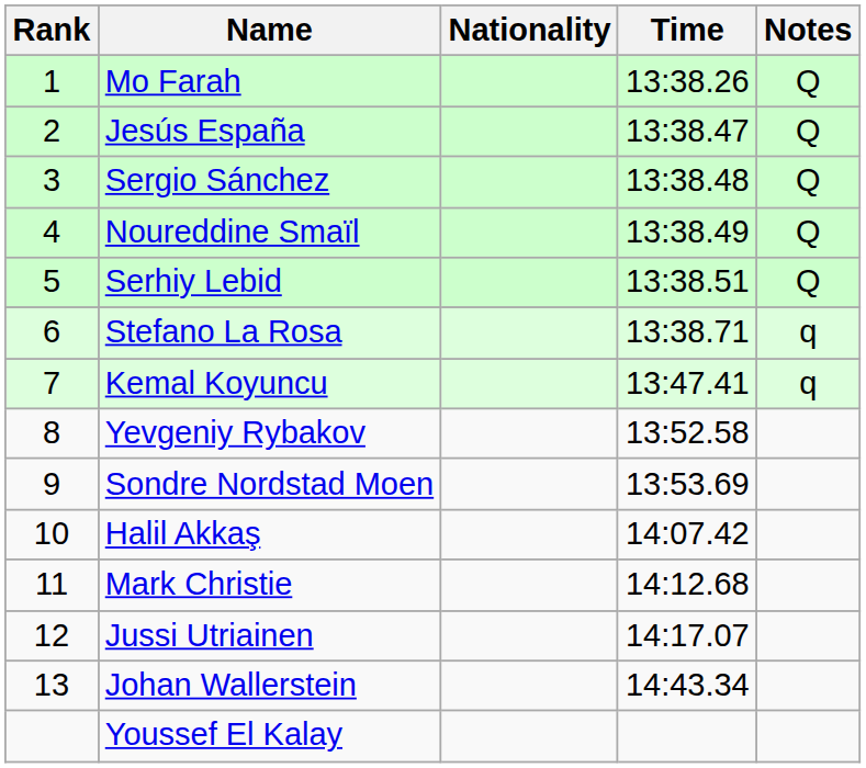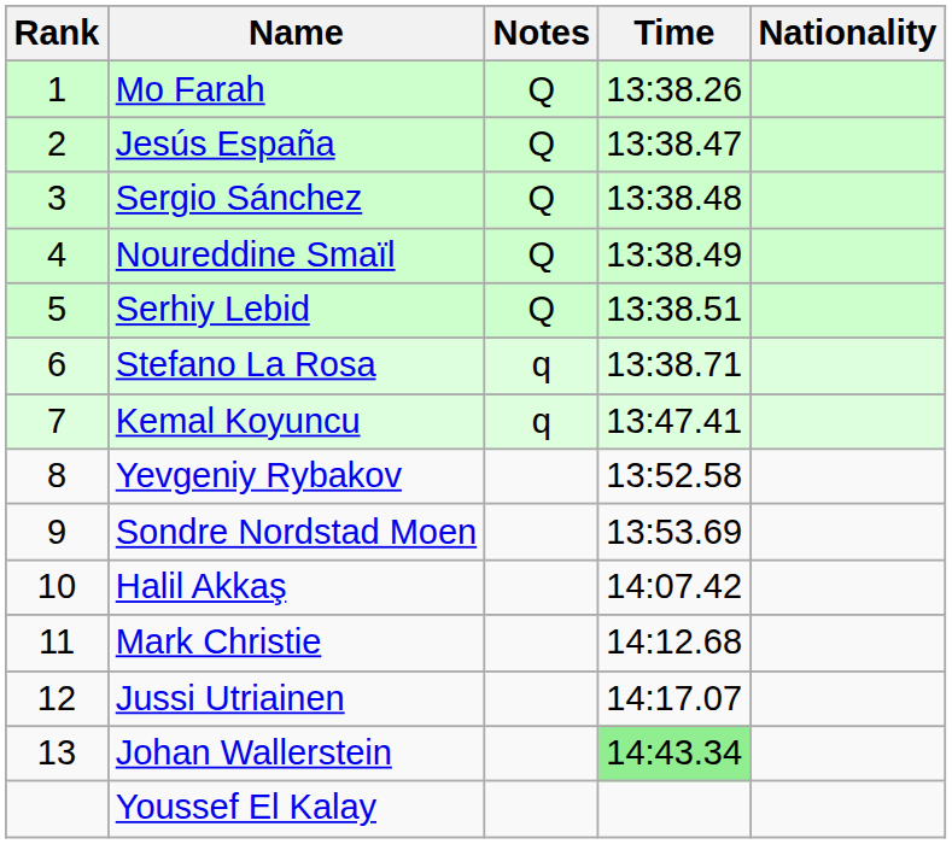 <table class="wikitable sortable" style="text-align:center">
 <tr>
 <th>Rank</th>
 <th>Name</th>
+<th>Notes</th>
+<th>Time</th>
 <th>Nationality</th>
-<th>Time</th>
-<th>Notes</th>
 </tr>
 <tr bgcolor=ccffcc>
 <td>1</td>
 <td align="left"><a href='#'>Mo Farah</a></td>
+<td>Q</td>
+<td>13:38.26</td>
 <td align=left></td>
-<td>13:38.26</td>
-<td>Q</td>
 </tr>
 <tr bgcolor=ccffcc>
 <td>2</td>
 <td align="left"><a href='#'>Jesús España</a></td>
+<td>Q</td>
+<td>13:38.47</td>
 <td align=left></td>
-<td>13:38.47</td>
-<td>Q</td>
 </tr>
 <tr bgcolor=ccffcc>
 <td>3</td>
 <td align="left"><a href='#'>Sergio Sánchez</a></td>
+<td>Q</td>
+<td>13:38.48</td>
 <td align=left></td>
-<td>13:38.48</td>
-<td>Q</td>
 </tr>
 <tr bgcolor=ccffcc>
 <td>4</td>
 <td align="left"><a href='#'>Noureddine Smaïl</a></td>
+<td>Q</td>
+<td>13:38.49</td>
 <td align=left></td>
-<td>13:38.49</td>
-<td>Q</td>
 </tr>
 <tr bgcolor=ccffcc>
 <td>5</td>
 <td align="left"><a href='#'>Serhiy Lebid</a></td>
+<td>Q</td>
+<td>13:38.51</td>
 <td align=left></td>
-<td>13:38.51</td>
-<td>Q</td>
 </tr>
 <tr bgcolor=ddffdd>
 <td>6</td>
 <td align="left"><a href='#'>Stefano La Rosa</a></td>
+<td>q</td>
+<td>13:38.71</td>
 <td align=left></td>
-<td>13:38.71</td>
-<td>q</td>
 </tr>
 <tr bgcolor=ddffdd>
 <td>7</td>
 <td align="left"><a href='#'>Kemal Koyuncu</a></td>
+<td>q</td>
+<td>13:47.41</td>
 <td align=left></td>
-<td>13:47.41</td>
-<td>q</td>
 </tr>
 <tr>
 <td>8</td>
 <td align="left"><a href='#'>Yevgeniy Rybakov</a></td>
+<td></td>
+<td>13:52.58</td>
 <td align=left></td>
-<td>13:52.58</td>
-<td></td>
 </tr>
 <tr>
 <td>9</td>
 <td align="left"><a href='#'>Sondre Nordstad Moen</a></td>
+<td></td>
+<td>13:53.69</td>
 <td align=left></td>
-<td>13:53.69</td>
-<td></td>
 </tr>
 <tr>
 <td>10</td>
 <td align="left"><a href='#'>Halil Akkaş</a></td>
+<td></td>
+<td>14:07.42</td>
 <td align=left></td>
-<td>14:07.42</td>
-<td></td>
 </tr>
 <tr>
 <td>11</td>
 <td align="left"><a href='#'>Mark Christie</a></td>
+<td></td>
+<td>14:12.68</td>
 <td align=left></td>
-<td>14:12.68</td>
-<td></td>
 </tr>
 <tr>
 <td>12</td>
 <td align="left"><a href='#'>Jussi Utriainen</a></td>
+<td></td>
+<td>14:17.07</td>
 <td align=left></td>
-<td>14:17.07</td>
-<td></td>
 </tr>
 <tr>
 <td>13</td>
 <td align="left"><a href='#'>Johan Wallerstein</a></td>
+<td></td>
+<td style="background: lightgreen;">14:43.34</td>
 <td align=left></td>
-<td>14:43.34</td>
-<td></td>
 </tr>
 <tr>
 <td></td>
 <td align="left"><a href='#'>Youssef El Kalay</a></td>
-<td align=left></td>
 <td></td>
 <td></td>
+<td align=left></td>
 </tr>
 </table>
